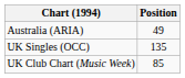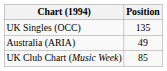 <table class="wikitable sortable">
 <tr>
 <th>Chart (1994)</th>
 <th>Position</th>
 </tr>
 <tr>
+<td>UK Singles (OCC)</td>
+<td align="center">135</td>
+</tr>
+<tr>
 <td>Australia (ARIA)</td>
 <td align="center">49</td>
-</tr>
-<tr>
-<td>UK Singles (OCC)</td>
-<td align="center">135</td>
 </tr>
 <tr>
 <td>UK Club Chart (<em>Music Week</em>)</td>
 <td align="center">85</td>
 </tr>
 </table>
